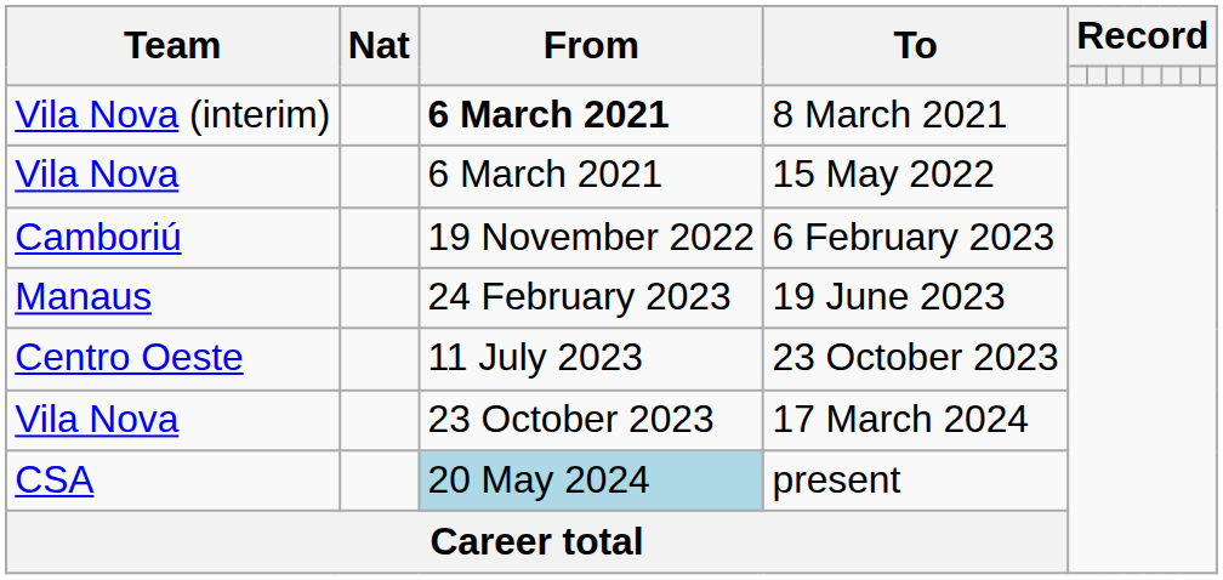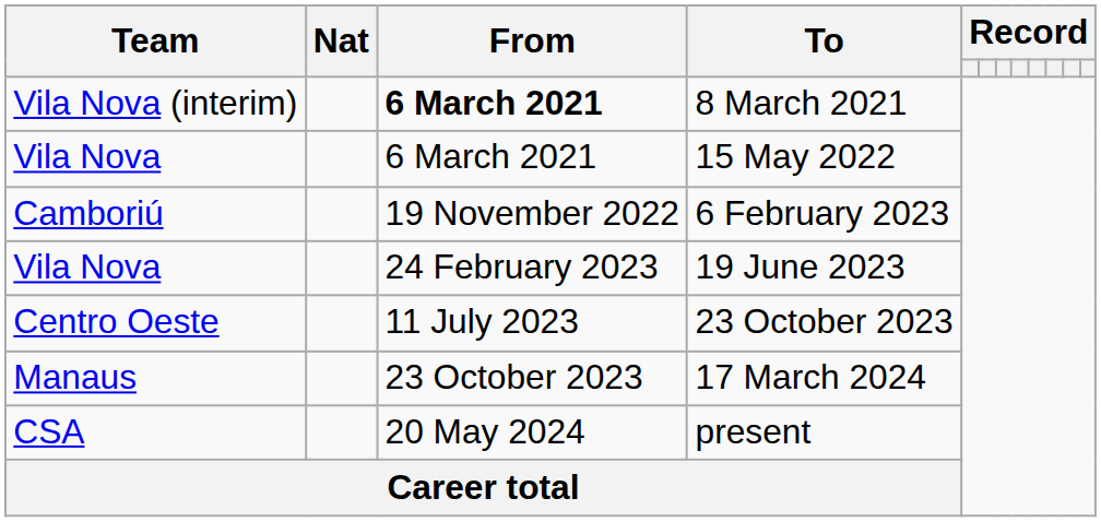 <table class="wikitable" style="text-align: center">
 <tr>
 <th rowspan=2>Team</th>
 <th rowspan=2>Nat</th>
 <th rowspan=2>From</th>
 <th rowspan=2>To</th>
 <th colspan="8">Record</th>
 </tr>
 <tr>
 <th></th>
 <th></th>
 <th></th>
 <th></th>
 <th></th>
 <th></th>
 <th></th>
 <th></th>
 </tr>
 <tr>
 <td align=left><a href='#'>Vila Nova</a> (interim)</td>
 <td></td>
 <td align=left><strong>6 March 2021</strong></td>
 <td align=left>8 March 2021<br></td>
 </tr>
 <tr>
 <td align=left><a href='#'>Vila Nova</a></td>
 <td></td>
 <td align=left>6 March 2021</td>
 <td align=left>15 May 2022<br></td>
 </tr>
 <tr>
 <td align=left><a href='#'>Camboriú</a></td>
 <td></td>
 <td align=left>19 November 2022</td>
 <td align=left>6 February 2023<br></td>
 </tr>
 <tr>
-<td align=left><a href='#'>Manaus</a></td>
+<td align=left><a href='#'>Vila Nova</a></td>
 <td></td>
 <td align=left>24 February 2023</td>
 <td align=left>19 June 2023<br></td>
 </tr>
 <tr>
 <td align=left><a href='#'>Centro Oeste</a></td>
 <td></td>
 <td align=left>11 July 2023</td>
 <td align=left>23 October 2023<br></td>
 </tr>
 <tr>
-<td align=left><a href='#'>Vila Nova</a></td>
+<td align=left><a href='#'>Manaus</a></td>
 <td></td>
 <td align=left>23 October 2023</td>
 <td align=left>17 March 2024<br></td>
 </tr>
 <tr>
 <td align=left><a href='#'>CSA</a></td>
 <td></td>
-<td align=left style="background: lightblue;">20 May 2024</td>
+<td align=left>20 May 2024</td>
 <td align=left>present<br></td>
 </tr>
 <tr>
 <th colspan=4>Career total<br></th>
 </tr>
 </table>
